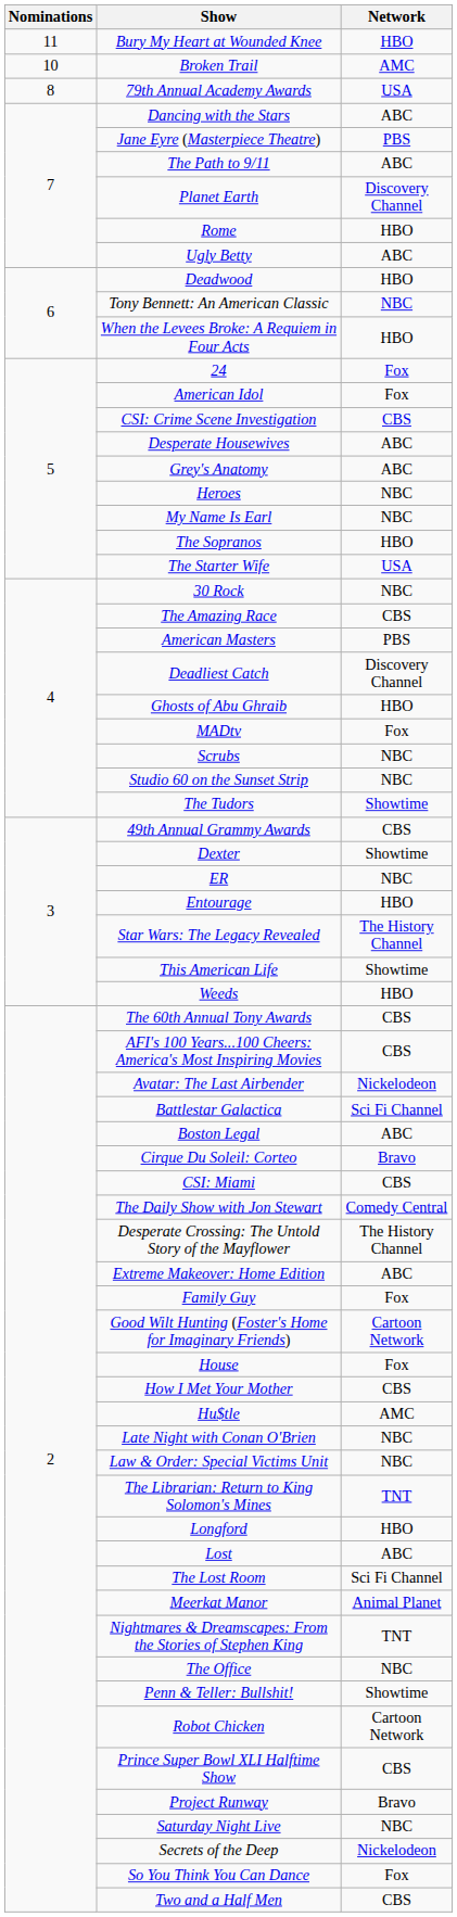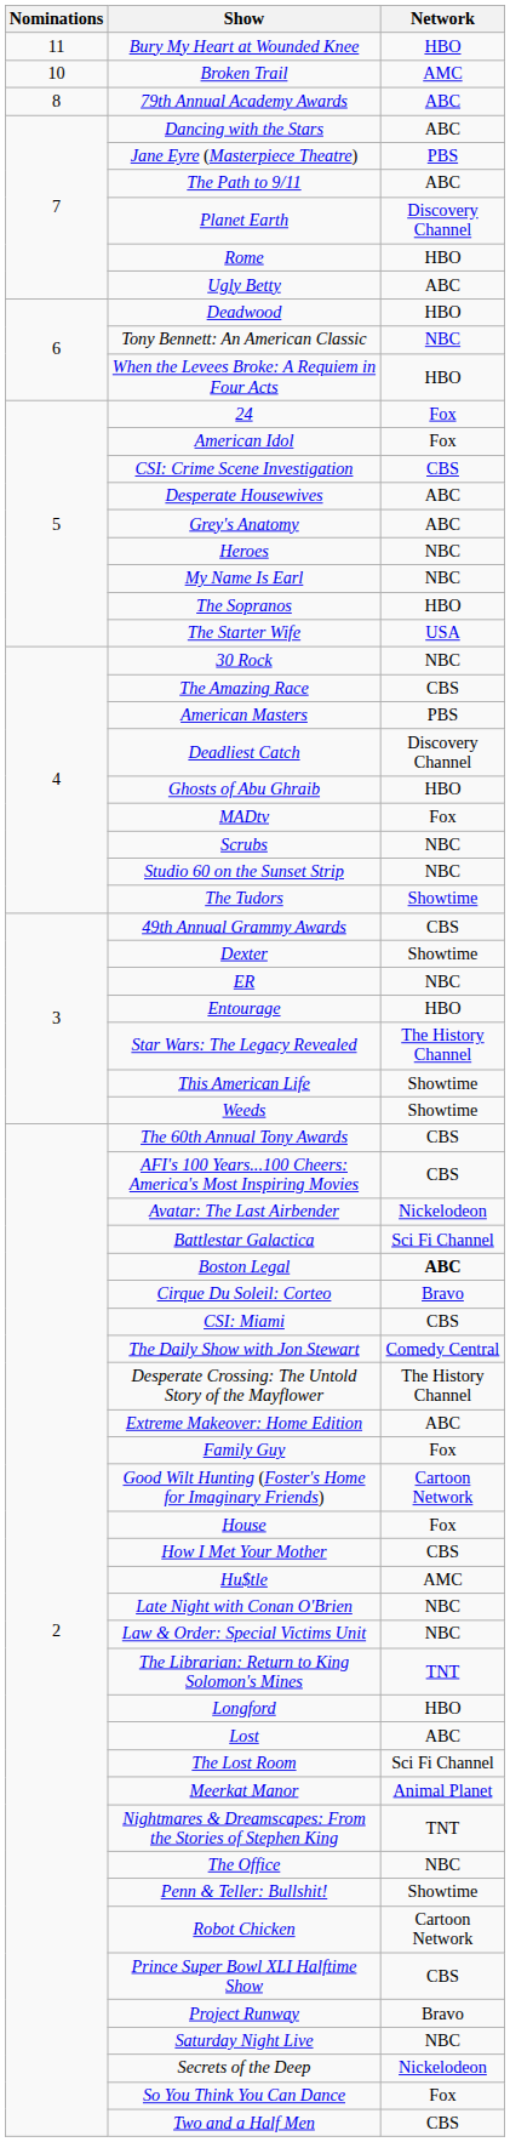 <table class="wikitable sortable" style="text-align: center; max-width:29em">
 <tr>
 <th scope="col">Nominations</th>
 <th scope="col">Show</th>
 <th scope="col">Network</th>
 </tr>
 <tr>
 <td scope="row">11</td>
 <td><em><a href='#'>Bury My Heart at Wounded Knee</a></em></td>
 <td><a href='#'>HBO</a></td>
 </tr>
 <tr>
 <td scope="row">10</td>
 <td><em><a href='#'>Broken Trail</a></em></td>
 <td><a href='#'>AMC</a></td>
 </tr>
 <tr>
 <td scope="row">8</td>
 <td><em><a href='#'>79th Annual Academy Awards</a></em></td>
-<td><a href='#'>USA</a></td>
+<td><a href='#'>ABC</a></td>
 </tr>
 <tr>
 <td scope="row" rowspan="6">7</td>
 <td><em><a href='#'>Dancing with the Stars</a></em></td>
 <td>ABC</td>
 </tr>
 <tr>
 <td><em><a href='#'>Jane Eyre</a></em> (<em><a href='#'>Masterpiece Theatre</a></em>)</td>
 <td><a href='#'>PBS</a></td>
 </tr>
 <tr>
 <td data-sort-value="Path to 9/11"><em><a href='#'>The Path to 9/11</a></em></td>
 <td>ABC</td>
 </tr>
 <tr>
 <td><em><a href='#'>Planet Earth</a></em></td>
 <td><a href='#'>Discovery Channel</a></td>
 </tr>
 <tr>
 <td><em><a href='#'>Rome</a></em></td>
 <td>HBO</td>
 </tr>
 <tr>
 <td><em><a href='#'>Ugly Betty</a></em></td>
 <td>ABC</td>
 </tr>
 <tr>
 <td scope="row" rowspan="3">6</td>
 <td><em><a href='#'>Deadwood</a></em></td>
 <td>HBO</td>
 </tr>
 <tr>
 <td><em>Tony Bennett: An American Classic</em></td>
 <td><a href='#'>NBC</a></td>
 </tr>
 <tr>
 <td><em><a href='#'>When the Levees Broke: A Requiem in Four Acts</a></em></td>
 <td>HBO</td>
 </tr>
 <tr>
 <td scope="row" rowspan="9">5</td>
 <td><em><a href='#'>24</a></em></td>
 <td><a href='#'>Fox</a></td>
 </tr>
 <tr>
 <td><em><a href='#'>American Idol</a></em></td>
 <td>Fox</td>
 </tr>
 <tr>
 <td><em><a href='#'>CSI: Crime Scene Investigation</a></em></td>
 <td><a href='#'>CBS</a></td>
 </tr>
 <tr>
 <td><em><a href='#'>Desperate Housewives</a></em></td>
 <td>ABC</td>
 </tr>
 <tr>
 <td><em><a href='#'>Grey's Anatomy</a></em></td>
 <td>ABC</td>
 </tr>
 <tr>
 <td><em><a href='#'>Heroes</a></em></td>
 <td>NBC</td>
 </tr>
 <tr>
 <td><em><a href='#'>My Name Is Earl</a></em></td>
 <td>NBC</td>
 </tr>
 <tr>
 <td data-sort-value="Sopranos"><em><a href='#'>The Sopranos</a></em></td>
 <td>HBO</td>
 </tr>
 <tr>
 <td data-sort-value="Starter Wife"><em><a href='#'>The Starter Wife</a></em></td>
 <td><a href='#'>USA</a></td>
 </tr>
 <tr>
 <td scope="row" rowspan="9">4</td>
 <td><em><a href='#'>30 Rock</a></em></td>
 <td>NBC</td>
 </tr>
 <tr>
 <td data-sort-value="Amazing Race"><em><a href='#'>The Amazing Race</a></em></td>
 <td>CBS</td>
 </tr>
 <tr>
 <td><em><a href='#'>American Masters</a></em></td>
 <td>PBS</td>
 </tr>
 <tr>
 <td><em><a href='#'>Deadliest Catch</a></em></td>
 <td>Discovery Channel</td>
 </tr>
 <tr>
 <td><em><a href='#'>Ghosts of Abu Ghraib</a></em></td>
 <td>HBO</td>
 </tr>
 <tr>
 <td><em><a href='#'>MADtv</a></em></td>
 <td>Fox</td>
 </tr>
 <tr>
 <td><em><a href='#'>Scrubs</a></em></td>
 <td>NBC</td>
 </tr>
 <tr>
 <td><em><a href='#'>Studio 60 on the Sunset Strip</a></em></td>
 <td>NBC</td>
 </tr>
 <tr>
 <td data-sort-value="Tudors"><em><a href='#'>The Tudors</a></em></td>
 <td><a href='#'>Showtime</a></td>
 </tr>
 <tr>
 <td scope="row" rowspan="7">3</td>
 <td><em><a href='#'>49th Annual Grammy Awards</a></em></td>
 <td>CBS</td>
 </tr>
 <tr>
 <td><em><a href='#'>Dexter</a></em></td>
 <td>Showtime</td>
 </tr>
 <tr>
 <td><em><a href='#'>ER</a></em></td>
 <td>NBC</td>
 </tr>
 <tr>
 <td><em><a href='#'>Entourage</a></em></td>
 <td>HBO</td>
 </tr>
 <tr>
 <td><em><a href='#'>Star Wars: The Legacy Revealed</a></em></td>
 <td data-sort-value="History Channel"><a href='#'>The History Channel</a></td>
 </tr>
 <tr>
 <td><em><a href='#'>This American Life</a></em></td>
 <td>Showtime</td>
 </tr>
 <tr>
 <td><em><a href='#'>Weeds</a></em></td>
-<td>HBO</td>
+<td>Showtime</td>
 </tr>
 <tr>
 <td scope="row" rowspan="32">2</td>
 <td data-sort-value="60th Annual Tony Awards"><em><a href='#'>The 60th Annual Tony Awards</a></em></td>
 <td>CBS</td>
 </tr>
 <tr>
 <td><em><a href='#'>AFI's 100 Years...100 Cheers: America's Most Inspiring Movies</a></em></td>
 <td>CBS</td>
 </tr>
 <tr>
 <td><em><a href='#'>Avatar: The Last Airbender</a></em></td>
 <td><a href='#'>Nickelodeon</a></td>
 </tr>
 <tr>
 <td><em><a href='#'>Battlestar Galactica</a></em></td>
 <td><a href='#'>Sci Fi Channel</a></td>
 </tr>
 <tr>
 <td><em><a href='#'>Boston Legal</a></em></td>
-<td>ABC</td>
+<td><strong>ABC</strong></td>
 </tr>
 <tr>
 <td><em><a href='#'>Cirque Du Soleil: Corteo</a></em></td>
 <td><a href='#'>Bravo</a></td>
 </tr>
 <tr>
 <td><em><a href='#'>CSI: Miami</a></em></td>
 <td>CBS</td>
 </tr>
 <tr>
 <td data-sort-value="Daily Show with Jon Stewart"><em><a href='#'>The Daily Show with Jon Stewart</a></em></td>
 <td><a href='#'>Comedy Central</a></td>
 </tr>
 <tr>
 <td><em>Desperate Crossing: The Untold Story of the Mayflower</em></td>
 <td data-sort-value="History Channel">The History Channel</td>
 </tr>
 <tr>
 <td><em><a href='#'>Extreme Makeover: Home Edition</a></em></td>
 <td>ABC</td>
 </tr>
 <tr>
 <td><em><a href='#'>Family Guy</a></em></td>
 <td>Fox</td>
 </tr>
 <tr>
 <td><em><a href='#'>Good Wilt Hunting</a></em> (<em><a href='#'>Foster's Home for Imaginary Friends</a></em>)</td>
 <td><a href='#'>Cartoon Network</a></td>
 </tr>
 <tr>
 <td><em><a href='#'>House</a></em></td>
 <td>Fox</td>
 </tr>
 <tr>
 <td><em><a href='#'>How I Met Your Mother</a></em></td>
 <td>CBS</td>
 </tr>
 <tr>
 <td><em><a href='#'>Hu$tle</a></em></td>
 <td>AMC</td>
 </tr>
 <tr>
 <td><em><a href='#'>Late Night with Conan O'Brien</a></em></td>
 <td>NBC</td>
 </tr>
 <tr>
 <td><em><a href='#'>Law & Order: Special Victims Unit</a></em></td>
 <td>NBC</td>
 </tr>
 <tr>
 <td data-sort-value="Librarian: Return to King Solomon's Mines"><em><a href='#'>The Librarian: Return to King Solomon's Mines</a></em></td>
 <td><a href='#'>TNT</a></td>
 </tr>
 <tr>
 <td><em><a href='#'>Longford</a></em></td>
 <td>HBO</td>
 </tr>
 <tr>
 <td><em><a href='#'>Lost</a></em></td>
 <td>ABC</td>
 </tr>
 <tr>
 <td data-sort-value="Lost Room"><em><a href='#'>The Lost Room</a></em></td>
 <td>Sci Fi Channel</td>
 </tr>
 <tr>
 <td><em><a href='#'>Meerkat Manor</a></em></td>
 <td><a href='#'>Animal Planet</a></td>
 </tr>
 <tr>
 <td><em><a href='#'>Nightmares & Dreamscapes: From the Stories of Stephen King</a></em></td>
 <td>TNT</td>
 </tr>
 <tr>
 <td data-sort-value="Office"><em><a href='#'>The Office</a></em></td>
 <td>NBC</td>
 </tr>
 <tr>
 <td><em><a href='#'>Penn & Teller: Bullshit!</a></em></td>
 <td>Showtime</td>
 </tr>
 <tr>
 <td><em><a href='#'>Robot Chicken</a></em></td>
 <td>Cartoon Network</td>
 </tr>
 <tr>
 <td><em><a href='#'>Prince Super Bowl XLI Halftime Show</a></em></td>
 <td>CBS</td>
 </tr>
 <tr>
 <td><em><a href='#'>Project Runway</a></em></td>
 <td>Bravo</td>
 </tr>
 <tr>
 <td><em><a href='#'>Saturday Night Live</a></em></td>
 <td>NBC</td>
 </tr>
 <tr>
 <td><em>Secrets of the Deep</em></td>
 <td><a href='#'>Nickelodeon</a></td>
 </tr>
 <tr>
 <td><em><a href='#'>So You Think You Can Dance</a></em></td>
 <td>Fox</td>
 </tr>
 <tr>
 <td><em><a href='#'>Two and a Half Men</a></em></td>
 <td>CBS</td>
 </tr>
 </table>
